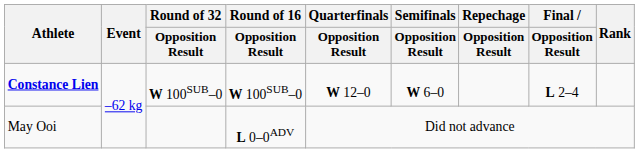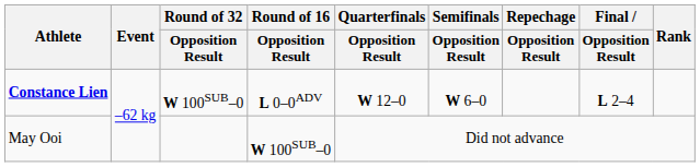 <table class=wikitable style=font-size:90%;text-align:center>
 <tr>
 <th rowspan="2">Athlete</th>
 <th rowspan="2">Event</th>
 <th>Round of 32</th>
 <th>Round of 16</th>
 <th>Quarterfinals</th>
 <th>Semifinals</th>
 <th>Repechage</th>
 <th>Final / </th>
 <th rowspan=2>Rank</th>
 </tr>
 <tr style="font-size:95%">
 <th>Opposition<br>Result</th>
 <th>Opposition<br>Result</th>
 <th>Opposition<br>Result</th>
 <th>Opposition<br>Result</th>
 <th>Opposition<br>Result</th>
 <th>Opposition<br>Result</th>
 </tr>
 <tr>
 <td align=left><strong><a href='#'>Constance Lien</a></strong></td>
 <td align=left rowspan=2><a href='#'>–62 kg</a></td>
 <td><br><strong>W</strong> 100<sup>SUB</sup>–0</td>
-<td><br><strong>W</strong> 100<sup>SUB</sup>–0</td>
+<td><br><strong>L</strong> 0–0<sup>ADV</sup></td>
 <td><br><strong>W</strong> 12–0</td>
 <td><br><strong>W</strong> 6–0</td>
 <td></td>
 <td><br><strong>L</strong> 2–4</td>
 <td></td>
 </tr>
 <tr>
 <td align=left>May Ooi</td>
 <td></td>
-<td><br><strong>L</strong> 0–0<sup>ADV</sup></td>
+<td><br><strong>W</strong> 100<sup>SUB</sup>–0</td>
 <td colspan=5>Did not advance</td>
 </tr>
 </table>
